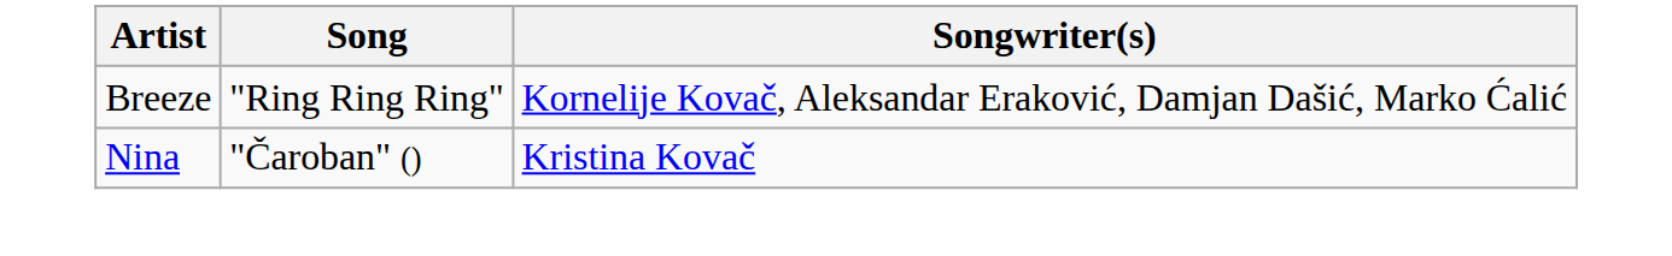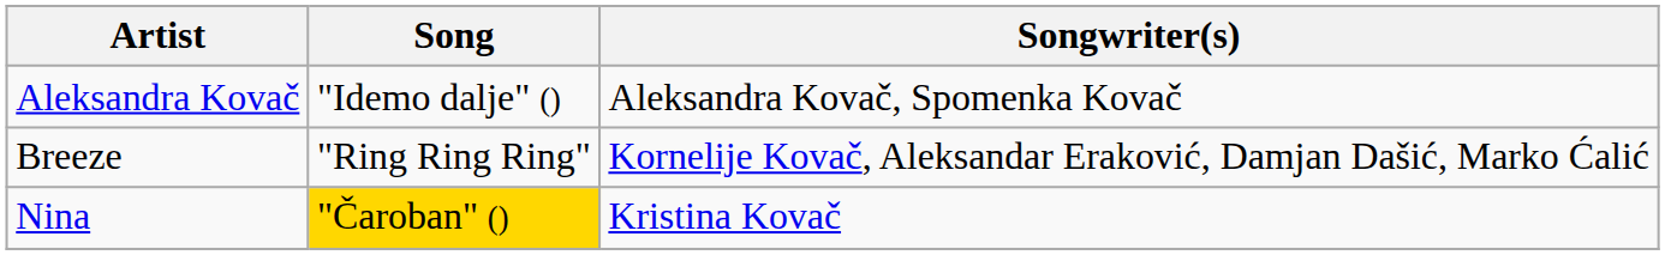 <table class="sortable wikitable" style="margin: 1em auto 1em auto;">
 <tr>
 <th>Artist</th>
 <th>Song</th>
 <th>Songwriter(s)</th>
+</tr>
+<tr>
+<td><a href='#'>Aleksandra Kovač</a></td>
+<td>"Idemo dalje" <small>()</small></td>
+<td>Aleksandra Kovač, Spomenka Kovač</td>
 </tr>
 <tr>
 <td>Breeze</td>
 <td>"Ring Ring Ring"</td>
 <td><a href='#'>Kornelije Kovač</a>, Aleksandar Eraković, Damjan Dašić, Marko Ćalić</td>
 </tr>
 <tr>
 <td><a href='#'>Nina</a></td>
-<td>"Čaroban" <small>()</small></td>
+<td style="background: gold;">"Čaroban" <small>()</small></td>
 <td><a href='#'>Kristina Kovač</a></td>
 </tr>
 </table>
